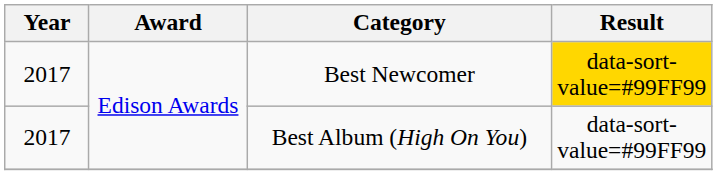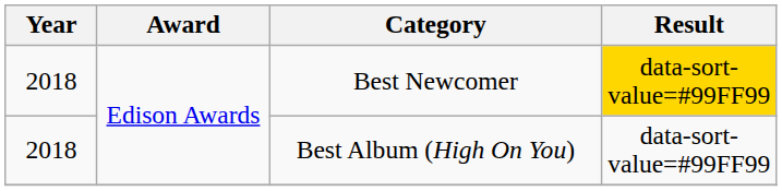 <table class="wikitable sortable">
 <tr>
 <th style="width:50px">Year</th>
 <th style="width:100px">Award</th>
 <th style="width:200px">Category</th>
 <th style="width:80px">Result</th>
 </tr>
 <tr align=center>
-<td>2017</td>
+<td>2018</td>
 <td rowspan="2"><a href='#'>Edison Awards</a></td>
 <td>Best Newcomer</td>
 <td style="background: gold;">data-sort-value=#99FF99 </td>
 </tr>
 <tr align=center>
-<td>2017</td>
+<td>2018</td>
 <td>Best Album (<em>High On You</em>)</td>
 <td>data-sort-value=#99FF99 </td>
 </tr>
 <tr>
 </tr>
 </table>
